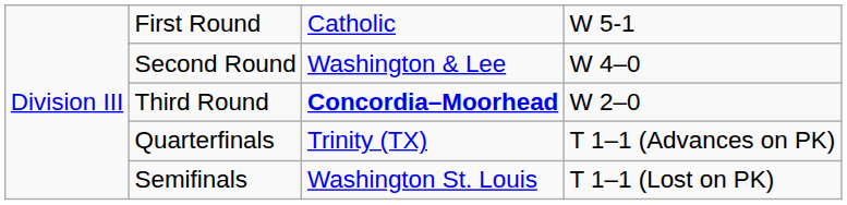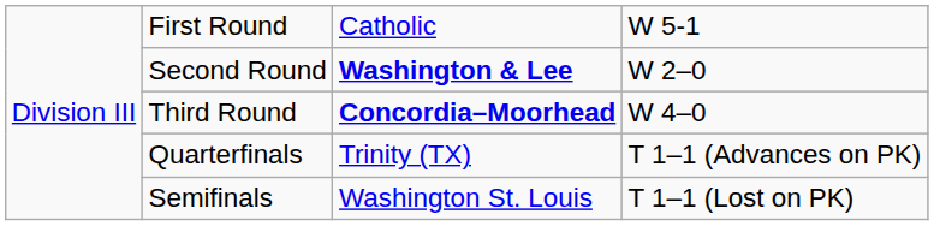 <table class="wikitable">
 <tr>
 <td rowspan="5"><a href='#'>Division III</a></td>
 <td>First Round</td>
 <td><a href='#'>Catholic</a></td>
 <td>W 5-1</td>
 </tr>
 <tr>
 <td>Second Round</td>
-<td><a href='#'>Washington & Lee</a></td>
-<td>W 4–0</td>
+<td><strong><a href='#'>Washington & Lee</a></strong></td>
+<td>W 2–0</td>
 </tr>
 <tr>
 <td>Third Round</td>
 <td><strong><a href='#'>Concordia–Moorhead</a></strong></td>
-<td>W 2–0</td>
+<td>W 4–0</td>
 </tr>
 <tr>
 <td>Quarterfinals</td>
 <td><a href='#'>Trinity (TX)</a></td>
 <td>T 1–1 (Advances on PK)</td>
 </tr>
 <tr>
 <td>Semifinals</td>
 <td><a href='#'>Washington St. Louis</a></td>
 <td>T 1–1 (Lost on PK)</td>
 </tr>
 </table>
